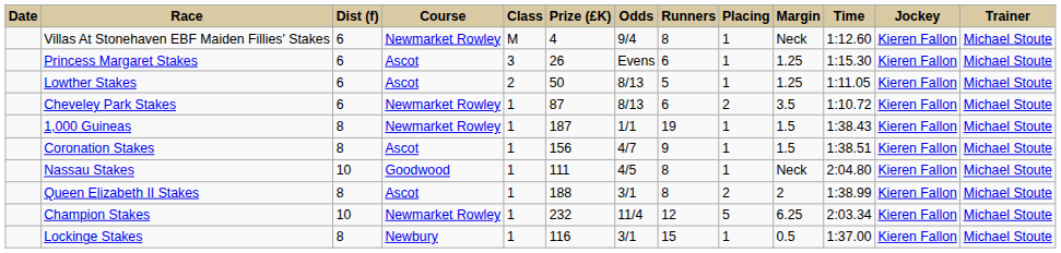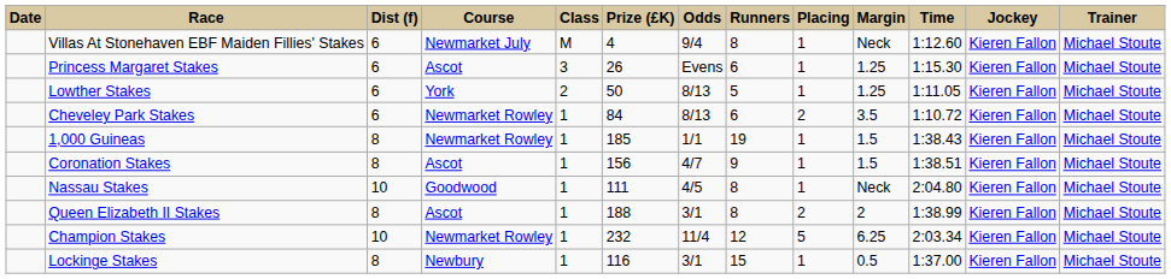 <table class = "wikitable sortable" | border="1" cellpadding="1" style="text-align:centre; margin-left:1em; float:centre; border-collapse: collapse; font-size:80%">
 <tr style="background:#dacaa4; text-align:center;">
 <th style="background:#dacaa4;">Date</th>
 <th style="background:#dacaa4;">Race</th>
 <th style="background:#dacaa4;">Dist (f)</th>
 <th style="background:#dacaa4;">Course</th>
 <th style="background:#dacaa4;">Class</th>
 <th style="background:#dacaa4;">Prize (£K)</th>
 <th style="background:#dacaa4;">Odds</th>
 <th style="background:#dacaa4;">Runners</th>
 <th style="background:#dacaa4;">Placing</th>
 <th style="background:#dacaa4;">Margin</th>
 <th style="background:#dacaa4;">Time</th>
 <th style="background:#dacaa4;">Jockey</th>
 <th style="background:#dacaa4;">Trainer</th>
 </tr>
 <tr>
 <td></td>
 <td>Villas At Stonehaven  EBF Maiden Fillies' Stakes</td>
 <td>6</td>
-<td><a href='#'>Newmarket Rowley</a></td>
+<td><a href='#'>Newmarket July</a></td>
 <td>M</td>
 <td>4</td>
 <td>9/4</td>
 <td>8</td>
 <td>1</td>
 <td>Neck</td>
 <td>1:12.60</td>
 <td><a href='#'>Kieren Fallon</a></td>
 <td><a href='#'>Michael Stoute</a></td>
 </tr>
 <tr>
 <td></td>
 <td><a href='#'>Princess Margaret Stakes</a></td>
 <td>6</td>
 <td><a href='#'>Ascot</a></td>
 <td>3</td>
 <td>26</td>
 <td>Evens</td>
 <td>6</td>
 <td>1</td>
 <td>1.25</td>
 <td>1:15.30</td>
 <td><a href='#'>Kieren Fallon</a></td>
 <td><a href='#'>Michael Stoute</a></td>
 </tr>
 <tr>
 <td></td>
 <td><a href='#'>Lowther Stakes</a></td>
 <td>6</td>
-<td><a href='#'>Ascot</a></td>
+<td><a href='#'>York</a></td>
 <td>2</td>
 <td>50</td>
 <td>8/13</td>
 <td>5</td>
 <td>1</td>
 <td>1.25</td>
 <td>1:11.05</td>
 <td><a href='#'>Kieren Fallon</a></td>
 <td><a href='#'>Michael Stoute</a></td>
 </tr>
 <tr>
 <td></td>
 <td><a href='#'>Cheveley Park Stakes</a></td>
 <td>6</td>
 <td><a href='#'>Newmarket Rowley</a></td>
 <td>1</td>
-<td>87</td>
+<td>84</td>
 <td>8/13</td>
 <td>6</td>
 <td>2</td>
 <td>3.5</td>
 <td>1:10.72</td>
 <td><a href='#'>Kieren Fallon</a></td>
 <td><a href='#'>Michael Stoute</a></td>
 </tr>
 <tr>
 <td></td>
 <td><a href='#'>1,000 Guineas</a></td>
 <td>8</td>
 <td><a href='#'>Newmarket Rowley</a></td>
 <td>1</td>
-<td>187</td>
+<td>185</td>
 <td>1/1</td>
 <td>19</td>
 <td>1</td>
 <td>1.5</td>
 <td>1:38.43</td>
 <td><a href='#'>Kieren Fallon</a></td>
 <td><a href='#'>Michael Stoute</a></td>
 </tr>
 <tr>
 <td></td>
 <td><a href='#'>Coronation Stakes</a></td>
 <td>8</td>
 <td><a href='#'>Ascot</a></td>
 <td>1</td>
 <td>156</td>
 <td>4/7</td>
 <td>9</td>
 <td>1</td>
 <td>1.5</td>
 <td>1:38.51</td>
 <td><a href='#'>Kieren Fallon</a></td>
 <td><a href='#'>Michael Stoute</a></td>
 </tr>
 <tr>
 <td></td>
 <td><a href='#'>Nassau Stakes</a></td>
 <td>10</td>
 <td><a href='#'>Goodwood</a></td>
 <td>1</td>
 <td>111</td>
 <td>4/5</td>
 <td>8</td>
 <td>1</td>
 <td>Neck</td>
 <td>2:04.80</td>
 <td><a href='#'>Kieren Fallon</a></td>
 <td><a href='#'>Michael Stoute</a></td>
 </tr>
 <tr>
 <td></td>
 <td><a href='#'>Queen Elizabeth II Stakes</a></td>
 <td>8</td>
 <td><a href='#'>Ascot</a></td>
 <td>1</td>
 <td>188</td>
 <td>3/1</td>
 <td>8</td>
 <td>2</td>
 <td>2</td>
 <td>1:38.99</td>
 <td><a href='#'>Kieren Fallon</a></td>
 <td><a href='#'>Michael Stoute</a></td>
 </tr>
 <tr>
 <td></td>
 <td><a href='#'>Champion Stakes</a></td>
 <td>10</td>
 <td><a href='#'>Newmarket Rowley</a></td>
 <td>1</td>
 <td>232</td>
 <td>11/4</td>
 <td>12</td>
 <td>5</td>
 <td>6.25</td>
 <td>2:03.34</td>
 <td><a href='#'>Kieren Fallon</a></td>
 <td><a href='#'>Michael Stoute</a></td>
 </tr>
 <tr>
 <td></td>
 <td><a href='#'>Lockinge Stakes</a></td>
 <td>8</td>
 <td><a href='#'>Newbury</a></td>
 <td>1</td>
 <td>116</td>
 <td>3/1</td>
 <td>15</td>
 <td>1</td>
 <td>0.5</td>
 <td>1:37.00</td>
 <td><a href='#'>Kieren Fallon</a></td>
 <td><a href='#'>Michael Stoute</a></td>
 </tr>
 </table>
